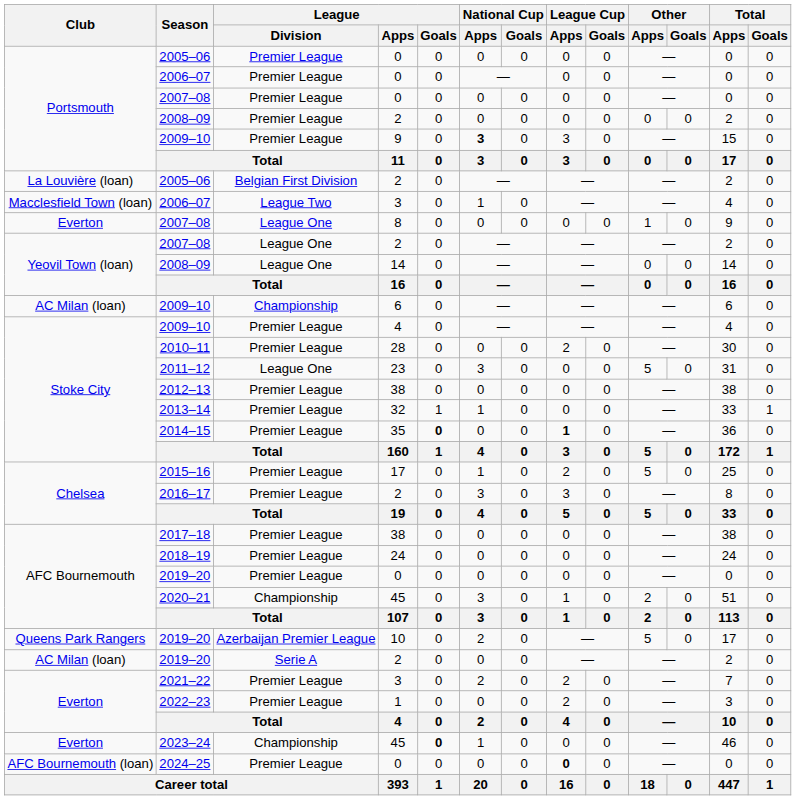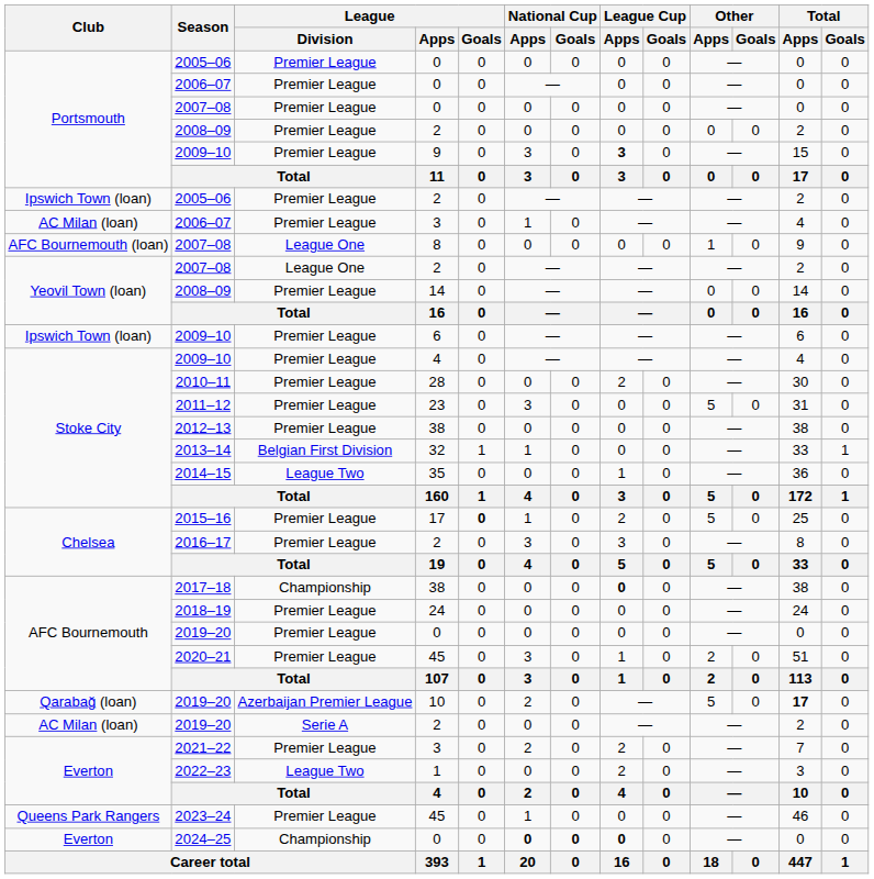 <table class=wikitable style=text-align:center>
 <tr>
 <th rowspan="2">Club</th>
 <th rowspan="2">Season</th>
 <th colspan="3">League</th>
 <th colspan="2">National Cup</th>
 <th colspan="2">League Cup</th>
 <th colspan="2">Other</th>
 <th colspan="2">Total</th>
 </tr>
 <tr>
 <th>Division</th>
 <th>Apps</th>
 <th>Goals</th>
 <th>Apps</th>
 <th>Goals</th>
 <th>Apps</th>
 <th>Goals</th>
 <th>Apps</th>
 <th>Goals</th>
 <th>Apps</th>
 <th>Goals</th>
 </tr>
 <tr>
 <td rowspan="6"><a href='#'>Portsmouth</a></td>
 <td><a href='#'>2005–06</a></td>
 <td><a href='#'>Premier League</a></td>
 <td>0</td>
 <td>0</td>
 <td>0</td>
 <td>0</td>
 <td>0</td>
 <td>0</td>
 <td colspan="2">—</td>
 <td>0</td>
 <td>0</td>
 </tr>
 <tr>
 <td><a href='#'>2006–07</a></td>
 <td>Premier League</td>
 <td>0</td>
 <td>0</td>
 <td colspan="2">—</td>
 <td>0</td>
 <td>0</td>
 <td colspan="2">—</td>
 <td>0</td>
 <td>0</td>
 </tr>
 <tr>
 <td><a href='#'>2007–08</a></td>
 <td>Premier League</td>
 <td>0</td>
 <td>0</td>
 <td>0</td>
 <td>0</td>
 <td>0</td>
 <td>0</td>
 <td colspan="2">—</td>
 <td>0</td>
 <td>0</td>
 </tr>
 <tr>
 <td><a href='#'>2008–09</a></td>
 <td>Premier League</td>
 <td>2</td>
 <td>0</td>
 <td>0</td>
 <td>0</td>
 <td>0</td>
 <td>0</td>
 <td>0</td>
 <td>0</td>
 <td>2</td>
 <td>0</td>
 </tr>
 <tr>
 <td><a href='#'>2009–10</a></td>
 <td>Premier League</td>
 <td>9</td>
 <td>0</td>
+<td>3</td>
+<td>0</td>
 <td><strong>3</strong></td>
-<td>0</td>
-<td>3</td>
 <td>0</td>
 <td colspan="2">—</td>
 <td>15</td>
 <td>0</td>
 </tr>
 <tr>
 <th colspan="2">Total</th>
 <th>11</th>
 <th>0</th>
 <th>3</th>
 <th>0</th>
 <th>3</th>
 <th>0</th>
 <th>0</th>
 <th>0</th>
 <th>17</th>
 <th>0</th>
 </tr>
 <tr>
-<td><a href='#'>La Louvière</a> (loan)</td>
+<td><a href='#'>Ipswich Town</a> (loan)</td>
 <td><a href='#'>2005–06</a></td>
-<td><a href='#'>Belgian First Division</a></td>
+<td>Premier League</td>
 <td>2</td>
 <td>0</td>
 <td colspan="2">—</td>
 <td colspan="2">—</td>
 <td colspan="2">—</td>
 <td>2</td>
 <td>0</td>
 </tr>
 <tr>
-<td><a href='#'>Macclesfield Town</a> (loan)</td>
+<td><a href='#'>AC Milan</a> (loan)</td>
 <td><a href='#'>2006–07</a></td>
-<td><a href='#'>League Two</a></td>
+<td>Premier League</td>
 <td>3</td>
 <td>0</td>
 <td>1</td>
 <td>0</td>
 <td colspan="2">—</td>
 <td colspan="2">—</td>
 <td>4</td>
 <td>0</td>
 </tr>
 <tr>
-<td rowspan="1"><a href='#'>Everton</a></td>
+<td><a href='#'>AFC Bournemouth</a> (loan)</td>
 <td><a href='#'>2007–08</a></td>
 <td><a href='#'>League One</a></td>
 <td>8</td>
 <td>0</td>
 <td>0</td>
 <td>0</td>
 <td>0</td>
 <td>0</td>
 <td>1</td>
 <td>0</td>
 <td>9</td>
 <td>0</td>
 </tr>
 <tr>
 <td rowspan="3"><a href='#'>Yeovil Town</a> (loan)</td>
 <td><a href='#'>2007–08</a></td>
 <td>League One</td>
 <td>2</td>
 <td>0</td>
 <td colspan="2">—</td>
 <td colspan="2">—</td>
 <td colspan="2">—</td>
 <td>2</td>
 <td>0</td>
 </tr>
 <tr>
 <td><a href='#'>2008–09</a></td>
-<td>League One</td>
+<td>Premier League</td>
 <td>14</td>
 <td>0</td>
 <td colspan="2">—</td>
 <td colspan="2">—</td>
 <td>0</td>
 <td>0</td>
 <td>14</td>
 <td>0</td>
 </tr>
 <tr>
 <th colspan=2>Total</th>
 <th>16</th>
 <th>0</th>
 <th colspan="2">—</th>
 <th colspan="2">—</th>
 <th>0</th>
 <th>0</th>
 <th>16</th>
 <th>0</th>
 </tr>
 <tr>
-<td><a href='#'>AC Milan</a> (loan)</td>
+<td><a href='#'>Ipswich Town</a> (loan)</td>
 <td><a href='#'>2009–10</a></td>
-<td><a href='#'>Championship</a></td>
+<td>Premier League</td>
 <td>6</td>
 <td>0</td>
 <td colspan="2">—</td>
 <td colspan="2">—</td>
 <td colspan="2">—</td>
 <td>6</td>
 <td>0</td>
 </tr>
 <tr>
 <td rowspan="7"><a href='#'>Stoke City</a></td>
 <td><a href='#'>2009–10</a></td>
 <td>Premier League</td>
 <td>4</td>
 <td>0</td>
 <td colspan="2">—</td>
 <td colspan="2">—</td>
 <td colspan="2">—</td>
 <td>4</td>
 <td>0</td>
 </tr>
 <tr>
 <td><a href='#'>2010–11</a></td>
 <td>Premier League</td>
 <td>28</td>
 <td>0</td>
 <td>0</td>
 <td>0</td>
 <td>2</td>
 <td>0</td>
 <td colspan="2">—</td>
 <td>30</td>
 <td>0</td>
 </tr>
 <tr>
 <td><a href='#'>2011–12</a></td>
-<td>League One</td>
+<td>Premier League</td>
 <td>23</td>
 <td>0</td>
 <td>3</td>
 <td>0</td>
 <td>0</td>
 <td>0</td>
 <td>5</td>
 <td>0</td>
 <td>31</td>
 <td>0</td>
 </tr>
 <tr>
 <td><a href='#'>2012–13</a></td>
 <td>Premier League</td>
 <td>38</td>
 <td>0</td>
 <td>0</td>
 <td>0</td>
 <td>0</td>
 <td>0</td>
 <td colspan="2">—</td>
 <td>38</td>
 <td>0</td>
 </tr>
 <tr>
 <td><a href='#'>2013–14</a></td>
-<td>Premier League</td>
+<td><a href='#'>Belgian First Division</a></td>
 <td>32</td>
 <td>1</td>
 <td>1</td>
 <td>0</td>
 <td>0</td>
 <td>0</td>
 <td colspan="2">—</td>
 <td>33</td>
 <td>1</td>
 </tr>
 <tr>
 <td><a href='#'>2014–15</a></td>
-<td>Premier League</td>
+<td><a href='#'>League Two</a></td>
 <td>35</td>
-<td><strong>0</strong></td>
 <td>0</td>
 <td>0</td>
-<td><strong>1</strong></td>
+<td>0</td>
+<td>1</td>
 <td>0</td>
 <td colspan="2">—</td>
 <td>36</td>
 <td>0</td>
 </tr>
 <tr>
 <th colspan="2">Total</th>
 <th>160</th>
 <th>1</th>
 <th>4</th>
 <th>0</th>
 <th>3</th>
 <th>0</th>
 <th>5</th>
 <th>0</th>
 <th>172</th>
 <th>1</th>
 </tr>
 <tr>
 <td rowspan="3"><a href='#'>Chelsea</a></td>
 <td><a href='#'>2015–16</a></td>
 <td>Premier League</td>
 <td>17</td>
-<td>0</td>
+<td><strong>0</strong></td>
 <td>1</td>
 <td>0</td>
 <td>2</td>
 <td>0</td>
 <td>5</td>
 <td>0</td>
 <td>25</td>
 <td>0</td>
 </tr>
 <tr>
 <td><a href='#'>2016–17</a></td>
 <td>Premier League</td>
 <td>2</td>
 <td>0</td>
 <td>3</td>
 <td>0</td>
 <td>3</td>
 <td>0</td>
 <td colspan="2">—</td>
 <td>8</td>
 <td>0</td>
 </tr>
 <tr>
 <th colspan="2">Total</th>
 <th>19</th>
 <th>0</th>
 <th>4</th>
 <th>0</th>
 <th>5</th>
 <th>0</th>
 <th>5</th>
 <th>0</th>
 <th>33</th>
 <th>0</th>
 </tr>
 <tr>
 <td rowspan="5">AFC Bournemouth</td>
 <td><a href='#'>2017–18</a></td>
-<td>Premier League</td>
+<td>Championship</td>
 <td>38</td>
 <td>0</td>
 <td>0</td>
 <td>0</td>
-<td>0</td>
+<td><strong>0</strong></td>
 <td>0</td>
 <td colspan="2">—</td>
 <td>38</td>
 <td>0</td>
 </tr>
 <tr>
 <td><a href='#'>2018–19</a></td>
 <td>Premier League</td>
 <td>24</td>
 <td>0</td>
 <td>0</td>
 <td>0</td>
 <td>0</td>
 <td>0</td>
 <td colspan="2">—</td>
 <td>24</td>
 <td>0</td>
 </tr>
 <tr>
 <td><a href='#'>2019–20</a></td>
 <td>Premier League</td>
 <td>0</td>
 <td>0</td>
 <td>0</td>
 <td>0</td>
 <td>0</td>
 <td>0</td>
 <td colspan="2">—</td>
 <td>0</td>
 <td>0</td>
 </tr>
 <tr>
 <td><a href='#'>2020–21</a></td>
-<td>Championship</td>
+<td>Premier League</td>
 <td>45</td>
 <td>0</td>
 <td>3</td>
 <td>0</td>
 <td>1</td>
 <td>0</td>
 <td>2</td>
 <td>0</td>
 <td>51</td>
 <td>0</td>
 </tr>
 <tr>
 <th colspan="2">Total</th>
 <th>107</th>
 <th>0</th>
 <th>3</th>
 <th>0</th>
 <th>1</th>
 <th>0</th>
 <th>2</th>
 <th>0</th>
 <th>113</th>
 <th>0</th>
 </tr>
 <tr>
-<td><a href='#'>Queens Park Rangers</a></td>
+<td><a href='#'>Qarabağ</a> (loan)</td>
 <td><a href='#'>2019–20</a></td>
 <td><a href='#'>Azerbaijan Premier League</a></td>
 <td>10</td>
 <td>0</td>
 <td>2</td>
 <td>0</td>
 <td colspan="2">—</td>
 <td>5</td>
 <td>0</td>
-<td>17</td>
+<td><strong>17</strong></td>
 <td>0</td>
 </tr>
 <tr>
 <td><a href='#'>AC Milan</a> (loan)</td>
 <td><a href='#'>2019–20</a></td>
 <td><a href='#'>Serie A</a></td>
 <td>2</td>
 <td>0</td>
 <td>0</td>
 <td>0</td>
 <td colspan="2">—</td>
 <td colspan="2">—</td>
 <td>2</td>
 <td>0</td>
 </tr>
 <tr>
 <td rowspan="3"><a href='#'>Everton</a></td>
 <td><a href='#'>2021–22</a></td>
 <td>Premier League</td>
 <td>3</td>
 <td>0</td>
 <td>2</td>
 <td>0</td>
 <td>2</td>
 <td>0</td>
 <td colspan="2">—</td>
 <td>7</td>
 <td>0</td>
 </tr>
 <tr>
 <td><a href='#'>2022–23</a></td>
-<td>Premier League</td>
+<td><a href='#'>League Two</a></td>
 <td>1</td>
 <td>0</td>
 <td>0</td>
 <td>0</td>
 <td>2</td>
 <td>0</td>
 <td colspan="2">—</td>
 <td>3</td>
 <td>0</td>
 </tr>
 <tr>
 <th colspan="2">Total</th>
 <th>4</th>
 <th>0</th>
 <th>2</th>
 <th>0</th>
 <th>4</th>
 <th>0</th>
 <th colspan="2">—</th>
 <th>10</th>
 <th>0</th>
 </tr>
 <tr>
-<td rowspan="1"><a href='#'>Everton</a></td>
+<td><a href='#'>Queens Park Rangers</a></td>
 <td><a href='#'>2023–24</a></td>
-<td>Championship</td>
+<td>Premier League</td>
 <td>45</td>
-<td><strong>0</strong></td>
+<td>0</td>
 <td>1</td>
 <td>0</td>
 <td>0</td>
 <td>0</td>
 <td colspan="2">—</td>
 <td>46</td>
 <td>0</td>
 </tr>
 <tr>
-<td><a href='#'>AFC Bournemouth</a> (loan)</td>
+<td rowspan="1"><a href='#'>Everton</a></td>
 <td><a href='#'>2024–25</a></td>
-<td>Premier League</td>
+<td>Championship</td>
 <td>0</td>
 <td>0</td>
-<td>0</td>
-<td>0</td>
+<td><strong>0</strong></td>
+<td><strong>0</strong></td>
 <td><strong>0</strong></td>
 <td>0</td>
 <td colspan="2">—</td>
 <td>0</td>
 <td>0</td>
 </tr>
 <tr>
 <th colspan="3">Career total</th>
 <th>393</th>
 <th>1</th>
 <th>20</th>
 <th>0</th>
 <th>16</th>
 <th>0</th>
 <th>18</th>
 <th>0</th>
 <th>447</th>
 <th>1</th>
 </tr>
 </table>
